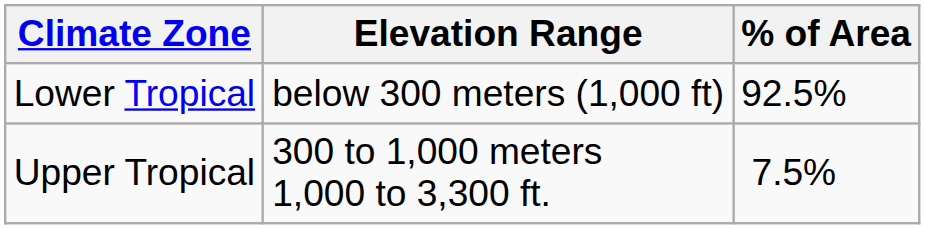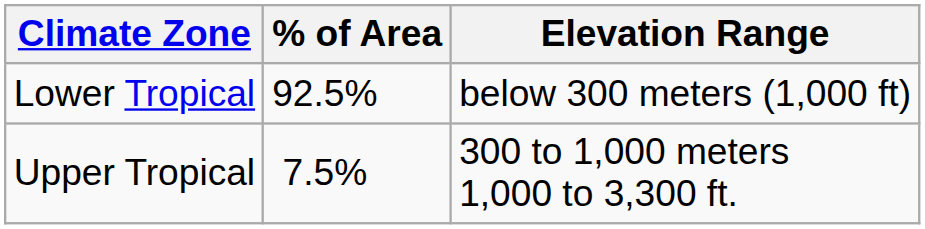 <table class="wikitable">
 <tr>
 <th><a href='#'>Climate Zone</a></th>
+<th>% of Area</th>
 <th>Elevation Range</th>
-<th>% of Area</th>
 </tr>
 <tr>
 <td>Lower <a href='#'>Tropical</a></td>
+<td>92.5%</td>
 <td>below 300 meters (1,000 ft)</td>
-<td>92.5%</td>
 </tr>
 <tr>
 <td>Upper Tropical</td>
+<td> 7.5%</td>
 <td>300 to 1,000 meters<br>1,000 to 3,300 ft.</td>
-<td> 7.5%</td>
 </tr>
 </table>
